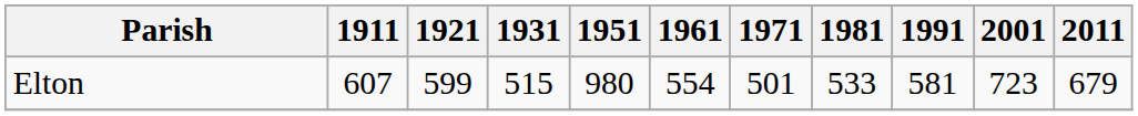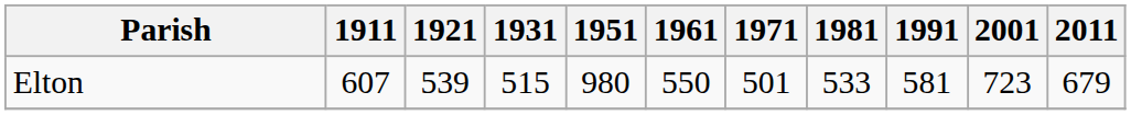 <table class="wikitable" style="text-align:center;">
 <tr>
 <th width="150">Parish<br></th>
 <th width="30">1911<br></th>
 <th width="30">1921<br></th>
 <th width="30">1931<br></th>
 <th width="30">1951<br></th>
 <th width="30">1961<br></th>
 <th width="30">1971<br></th>
 <th width="30">1981<br></th>
 <th width="30">1991<br></th>
 <th width="30">2001<br></th>
 <th width="30">2011 <br></th>
 </tr>
 <tr>
 <td align=left>Elton</td>
 <td align="center">607</td>
-<td align="center">599</td>
+<td align="center">539</td>
 <td align="center">515</td>
 <td align="center">980</td>
-<td align="center">554</td>
+<td align="center">550</td>
 <td align="center">501</td>
 <td align="center">533</td>
 <td align="center">581</td>
 <td align="center">723</td>
 <td align="center">679</td>
 </tr>
 <tr>
 </tr>
 </table>
